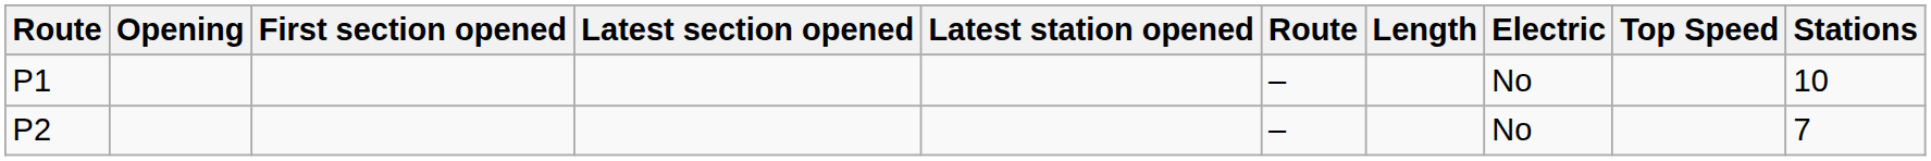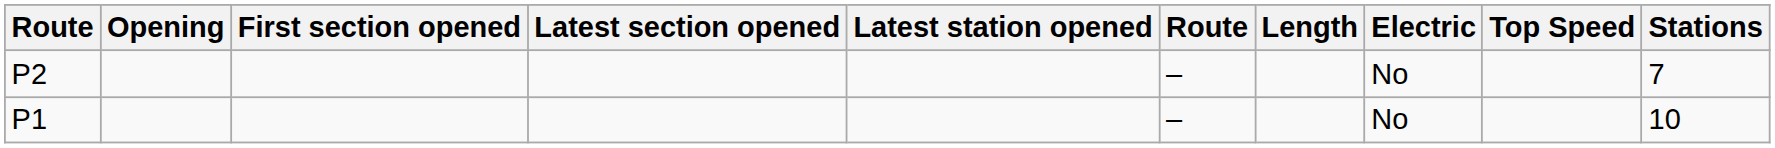 <table class=wikitable>
 <tr>
 <th>Route</th>
 <th>Opening</th>
 <th>First section opened</th>
 <th>Latest section opened</th>
 <th>Latest station opened</th>
 <th>Route</th>
 <th>Length</th>
 <th>Electric</th>
 <th>Top Speed</th>
 <th>Stations</th>
 </tr>
 <tr>
+<td>P2</td>
+<td></td>
+<td></td>
+<td></td>
+<td></td>
+<td>–</td>
+<td></td>
+<td>No</td>
+<td></td>
+<td>7</td>
+</tr>
+<tr>
 <td>P1</td>
 <td></td>
 <td></td>
 <td></td>
 <td></td>
 <td>–</td>
 <td></td>
 <td>No</td>
 <td></td>
 <td>10</td>
 </tr>
-<tr>
-<td>P2</td>
-<td></td>
-<td></td>
-<td></td>
-<td></td>
-<td>–</td>
-<td></td>
-<td>No</td>
-<td></td>
-<td>7</td>
-</tr>
 </table>
